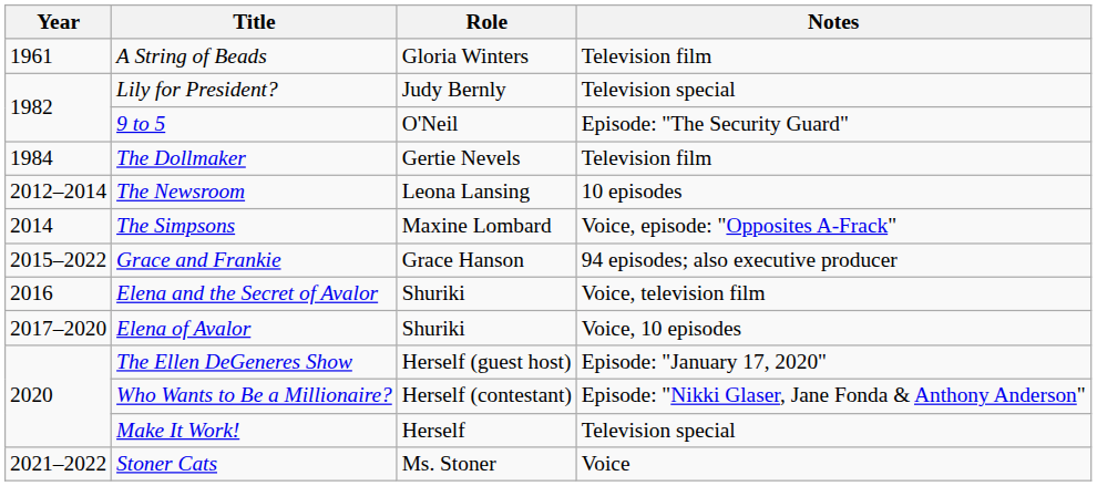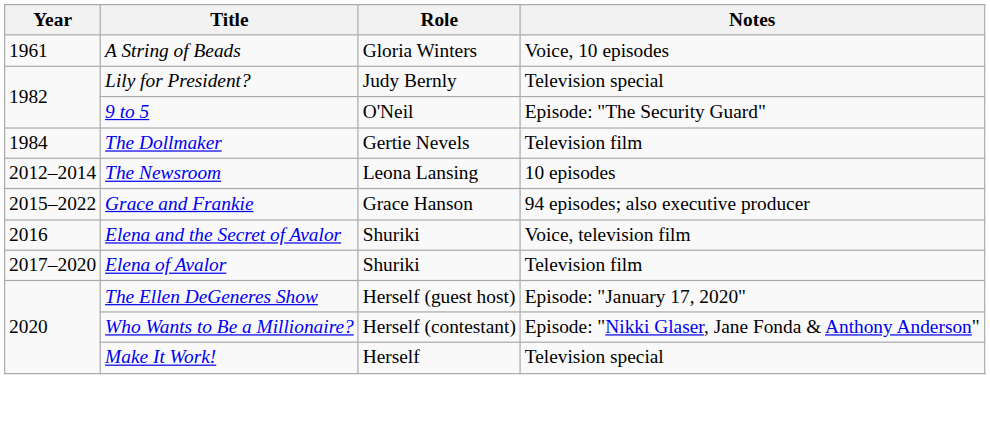 <table class="wikitable sortable">
 <tr>
 <th>Year</th>
 <th>Title</th>
 <th>Role</th>
 <th class="unsortable">Notes</th>
 </tr>
 <tr>
 <td>1961</td>
 <td data-sort-value="String of Beads, A"><em>A String of Beads</em></td>
 <td>Gloria Winters</td>
-<td>Television film</td>
+<td>Voice, 10 episodes</td>
 </tr>
 <tr>
 <td rowspan="2">1982</td>
 <td><em>Lily for President?</em></td>
 <td>Judy Bernly</td>
 <td>Television special</td>
 </tr>
 <tr>
 <td><em><a href='#'>9 to 5</a></em></td>
 <td>O'Neil</td>
 <td>Episode: "The Security Guard"</td>
 </tr>
 <tr>
 <td>1984</td>
 <td data-sort-value="Dollmaker, The"><em><a href='#'>The Dollmaker</a></em></td>
 <td>Gertie Nevels</td>
 <td>Television film</td>
 </tr>
 <tr>
 <td>2012–2014</td>
 <td data-sort-value="Newsroom, The"><em><a href='#'>The Newsroom</a></em></td>
 <td>Leona Lansing</td>
 <td>10 episodes</td>
 </tr>
 <tr>
-<td>2014</td>
-<td data-sort-value="Simpsons, The"><em><a href='#'>The Simpsons</a></em></td>
-<td>Maxine Lombard</td>
-<td>Voice, episode: "<a href='#'>Opposites A-Frack</a>"</td>
-</tr>
-<tr>
 <td>2015–2022</td>
 <td><em><a href='#'>Grace and Frankie</a></em></td>
 <td>Grace Hanson</td>
 <td>94 episodes; also executive producer</td>
 </tr>
 <tr>
 <td>2016</td>
 <td><em><a href='#'>Elena and the Secret of Avalor</a></em></td>
 <td>Shuriki</td>
 <td>Voice, television film</td>
 </tr>
 <tr>
 <td>2017–2020</td>
 <td><em><a href='#'>Elena of Avalor</a></em></td>
 <td>Shuriki</td>
-<td>Voice, 10 episodes</td>
+<td>Television film</td>
 </tr>
 <tr>
 <td rowspan="3">2020</td>
 <td data-sort-value="Ellen DeGeneres Show, The"><em><a href='#'>The Ellen DeGeneres Show</a></em></td>
 <td>Herself (guest host)</td>
 <td>Episode: "January 17, 2020"</td>
 </tr>
 <tr>
 <td><em><a href='#'>Who Wants to Be a Millionaire?</a></em></td>
 <td>Herself (contestant)</td>
 <td>Episode: "<a href='#'>Nikki Glaser</a>, Jane Fonda & <a href='#'>Anthony Anderson</a>"</td>
 </tr>
 <tr>
 <td><em><a href='#'>Make It Work!</a></em></td>
 <td>Herself</td>
 <td>Television special</td>
 </tr>
-<tr>
-<td>2021–2022</td>
-<td><em><a href='#'>Stoner Cats</a></em></td>
-<td>Ms. Stoner</td>
-<td>Voice</td>
-</tr>
 </table>
